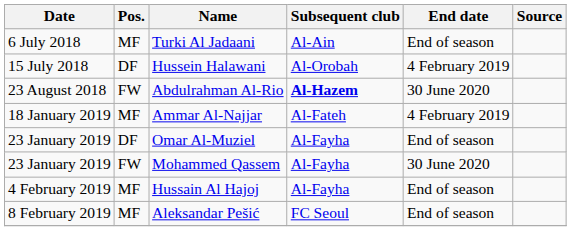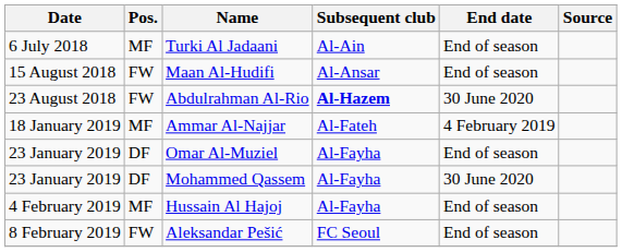 <table class="wikitable" style="text-align:left">
 <tr>
 <th>Date</th>
 <th>Pos.</th>
 <th>Name</th>
 <th>Subsequent club</th>
 <th>End date</th>
 <th>Source</th>
 </tr>
 <tr>
 <td>6 July 2018</td>
 <td>MF</td>
 <td> <a href='#'>Turki Al Jadaani</a></td>
 <td> <a href='#'>Al-Ain</a></td>
 <td>End of season</td>
 <td></td>
 </tr>
 <tr>
-<td>15 July 2018</td>
-<td>DF</td>
-<td> <a href='#'>Hussein Halawani</a></td>
-<td> <a href='#'>Al-Orobah</a></td>
-<td>4 February 2019</td>
+<td>15 August 2018</td>
+<td>FW</td>
+<td> <a href='#'>Maan Al-Hudifi</a></td>
+<td> <a href='#'>Al-Ansar</a></td>
+<td>End of season</td>
 <td></td>
 </tr>
 <tr>
 <td>23 August 2018</td>
 <td>FW</td>
 <td> <a href='#'>Abdulrahman Al-Rio</a></td>
 <td><strong> <a href='#'>Al-Hazem</a></strong></td>
 <td>30 June 2020</td>
 <td></td>
 </tr>
 <tr>
 <td>18 January 2019</td>
 <td>MF</td>
 <td> <a href='#'>Ammar Al-Najjar</a></td>
 <td> <a href='#'>Al-Fateh</a></td>
 <td>4 February 2019</td>
 <td></td>
 </tr>
 <tr>
 <td>23 January 2019</td>
 <td>DF</td>
 <td> <a href='#'>Omar Al-Muziel</a></td>
 <td> <a href='#'>Al-Fayha</a></td>
 <td>End of season</td>
 <td></td>
 </tr>
 <tr>
 <td>23 January 2019</td>
-<td>FW</td>
+<td>DF</td>
 <td> <a href='#'>Mohammed Qassem</a></td>
 <td> <a href='#'>Al-Fayha</a></td>
 <td>30 June 2020</td>
 <td></td>
 </tr>
 <tr>
 <td>4 February 2019</td>
 <td>MF</td>
 <td> <a href='#'>Hussain Al Hajoj</a></td>
 <td> <a href='#'>Al-Fayha</a></td>
 <td>End of season</td>
 <td></td>
 </tr>
 <tr>
 <td>8 February 2019</td>
-<td>MF</td>
+<td>FW</td>
 <td> <a href='#'>Aleksandar Pešić</a></td>
 <td> <a href='#'>FC Seoul</a></td>
 <td>End of season</td>
 <td></td>
 </tr>
 <tr>
 </tr>
 </table>
